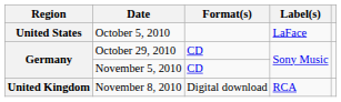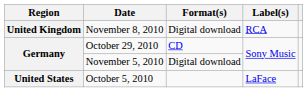 <table class="wikitable plainrowheaders">
 <tr>
 <th scope="col">Region</th>
 <th scope="col">Date</th>
 <th scope="col">Format(s)</th>
 <th scope="col">Label(s)</th>
 <th scope="col"></th>
 </tr>
 <tr>
-<th scope="row">United States</th>
-<td>October 5, 2010</td>
-<td></td>
-<td><a href='#'>LaFace</a></td>
+<th scope="row">United Kingdom</th>
+<td>November 8, 2010</td>
+<td>Digital download</td>
+<td><a href='#'>RCA</a></td>
 <td align="center"></td>
 </tr>
 <tr>
 <th scope="row" rowspan="2">Germany</th>
 <td>October 29, 2010</td>
 <td><a href='#'>CD</a></td>
 <td rowspan="2"><a href='#'>Sony Music</a></td>
 <td align="center" rowspan="2"></td>
 </tr>
 <tr>
 <td>November 5, 2010</td>
-<td><a href='#'>CD</a></td>
+<td>Digital download</td>
 </tr>
 <tr>
-<th scope="row">United Kingdom</th>
-<td>November 8, 2010</td>
-<td>Digital download</td>
-<td><a href='#'>RCA</a></td>
+<th scope="row">United States</th>
+<td>October 5, 2010</td>
+<td></td>
+<td><a href='#'>LaFace</a></td>
 <td align="center"></td>
 </tr>
 </table>
